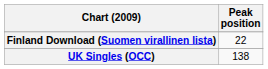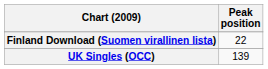 <table class="wikitable sortable plainrowheaders" style="text-align:center">
 <tr>
 <th scope="col">Chart (2009)</th>
 <th scope="col">Peak<br> position</th>
 </tr>
 <tr>
 </tr>
 <tr>
 <th scope="row">Finland Download (<a href='#'>Suomen virallinen lista</a>)</th>
 <td>22</td>
 </tr>
 <tr>
 </tr>
 <tr>
 </tr>
 <tr>
 <th scope="row"><a href='#'>UK Singles</a> (<a href='#'>OCC</a>)</th>
-<td>138</td>
+<td>139</td>
 </tr>
 </table>
